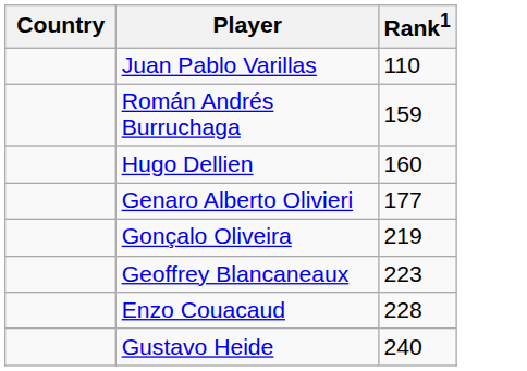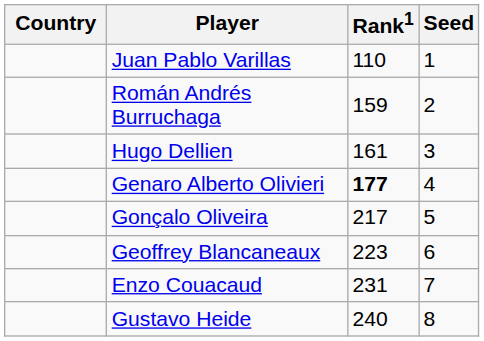 <table class="sortable wikitable">
 <tr>
 <th width="70">Country</th>
 <th width="175">Player</th>
 <th>Rank<sup>1</sup></th>
+<th>Seed</th>
 </tr>
 <tr>
 <td></td>
 <td><a href='#'>Juan Pablo Varillas</a></td>
 <td>110</td>
+<td>1</td>
 </tr>
 <tr>
 <td></td>
 <td><a href='#'>Román Andrés Burruchaga</a></td>
 <td>159</td>
+<td>2</td>
 </tr>
 <tr>
 <td></td>
 <td><a href='#'>Hugo Dellien</a></td>
-<td>160</td>
+<td>161</td>
+<td>3</td>
 </tr>
 <tr>
 <td></td>
 <td><a href='#'>Genaro Alberto Olivieri</a></td>
-<td>177</td>
+<td><strong>177</strong></td>
+<td>4</td>
 </tr>
 <tr>
 <td></td>
 <td><a href='#'>Gonçalo Oliveira</a></td>
-<td>219</td>
+<td>217</td>
+<td>5</td>
 </tr>
 <tr>
 <td></td>
 <td><a href='#'>Geoffrey Blancaneaux</a></td>
 <td>223</td>
+<td>6</td>
 </tr>
 <tr>
 <td></td>
 <td><a href='#'>Enzo Couacaud</a></td>
-<td>228</td>
+<td>231</td>
+<td>7</td>
 </tr>
 <tr>
 <td></td>
 <td><a href='#'>Gustavo Heide</a></td>
 <td>240</td>
+<td>8</td>
 </tr>
 </table>
